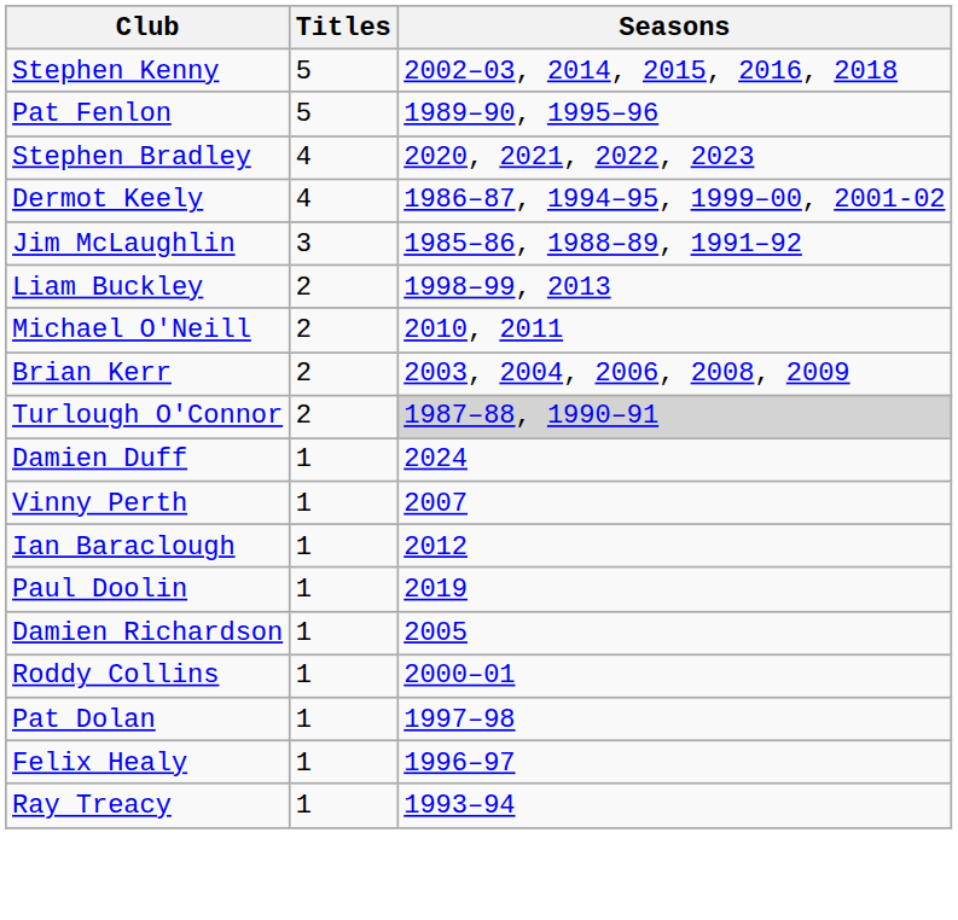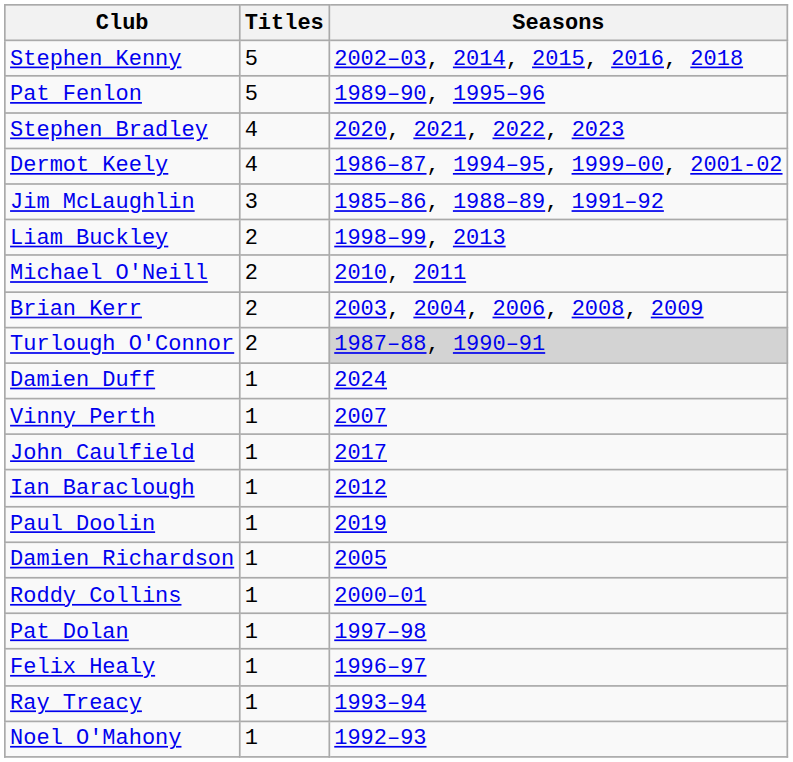 <table class="wikitable collapsible">
 <tr>
 <th>Club</th>
 <th>Titles</th>
 <th>Seasons</th>
 </tr>
 <tr>
 <td> <a href='#'>Stephen Kenny</a></td>
 <td>5</td>
 <td><a href='#'>2002–03</a>, <a href='#'>2014</a>, <a href='#'>2015</a>, <a href='#'>2016</a>, <a href='#'>2018</a></td>
 </tr>
 <tr>
 <td> <a href='#'>Pat Fenlon</a></td>
 <td>5</td>
 <td><a href='#'>1989–90</a>, <a href='#'>1995–96</a></td>
 </tr>
 <tr>
 <td> <a href='#'>Stephen Bradley</a></td>
 <td>4</td>
 <td><a href='#'>2020</a>, <a href='#'>2021</a>, <a href='#'>2022</a>, <a href='#'>2023</a></td>
 </tr>
 <tr>
 <td> <a href='#'>Dermot Keely</a></td>
 <td>4</td>
 <td><a href='#'>1986–87</a>, <a href='#'>1994–95</a>, <a href='#'>1999–00</a>, <a href='#'>2001-02</a></td>
 </tr>
 <tr>
 <td> <a href='#'>Jim McLaughlin</a></td>
 <td>3</td>
 <td><a href='#'>1985–86</a>, <a href='#'>1988–89</a>, <a href='#'>1991–92</a></td>
 </tr>
 <tr>
 <td> <a href='#'>Liam Buckley</a></td>
 <td>2</td>
 <td><a href='#'>1998–99</a>, <a href='#'>2013</a></td>
 </tr>
 <tr>
 <td> <a href='#'>Michael O'Neill</a></td>
 <td>2</td>
 <td><a href='#'>2010</a>, <a href='#'>2011</a></td>
 </tr>
 <tr>
 <td> <a href='#'>Brian Kerr</a></td>
 <td>2</td>
 <td><a href='#'>2003</a>, <a href='#'>2004</a>, <a href='#'>2006</a>, <a href='#'>2008</a>, <a href='#'>2009</a></td>
 </tr>
 <tr>
 <td> <a href='#'>Turlough O'Connor</a></td>
 <td>2</td>
 <td style="background: lightgrey;"><a href='#'>1987–88</a>, <a href='#'>1990–91</a></td>
 </tr>
 <tr>
 <td> <a href='#'>Damien Duff</a></td>
 <td>1</td>
 <td><a href='#'>2024</a></td>
 </tr>
 <tr>
 <td> <a href='#'>Vinny Perth</a></td>
 <td>1</td>
 <td><a href='#'>2007</a></td>
 </tr>
 <tr>
+<td> <a href='#'>John Caulfield</a></td>
+<td>1</td>
+<td><a href='#'>2017</a></td>
+</tr>
+<tr>
 <td> <a href='#'>Ian Baraclough</a></td>
 <td>1</td>
 <td><a href='#'>2012</a></td>
 </tr>
 <tr>
 <td> <a href='#'>Paul Doolin</a></td>
 <td>1</td>
 <td><a href='#'>2019</a></td>
 </tr>
 <tr>
 <td> <a href='#'>Damien Richardson</a></td>
 <td>1</td>
 <td><a href='#'>2005</a></td>
 </tr>
 <tr>
 <td> <a href='#'>Roddy Collins</a></td>
 <td>1</td>
 <td><a href='#'>2000–01</a></td>
 </tr>
 <tr>
 <td> <a href='#'>Pat Dolan</a></td>
 <td>1</td>
 <td><a href='#'>1997–98</a></td>
 </tr>
 <tr>
 <td> <a href='#'>Felix Healy</a></td>
 <td>1</td>
 <td><a href='#'>1996–97</a></td>
 </tr>
 <tr>
 <td> <a href='#'>Ray Treacy</a></td>
 <td>1</td>
 <td><a href='#'>1993–94</a></td>
 </tr>
+<tr>
+<td> <a href='#'>Noel O'Mahony</a></td>
+<td>1</td>
+<td><a href='#'>1992–93</a></td>
+</tr>
 </table>
